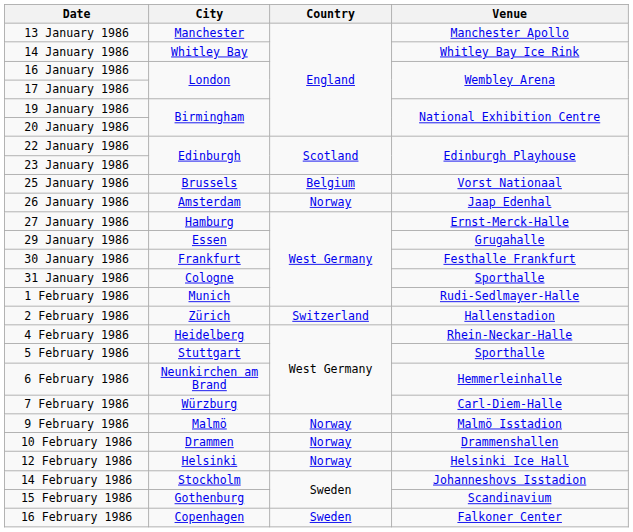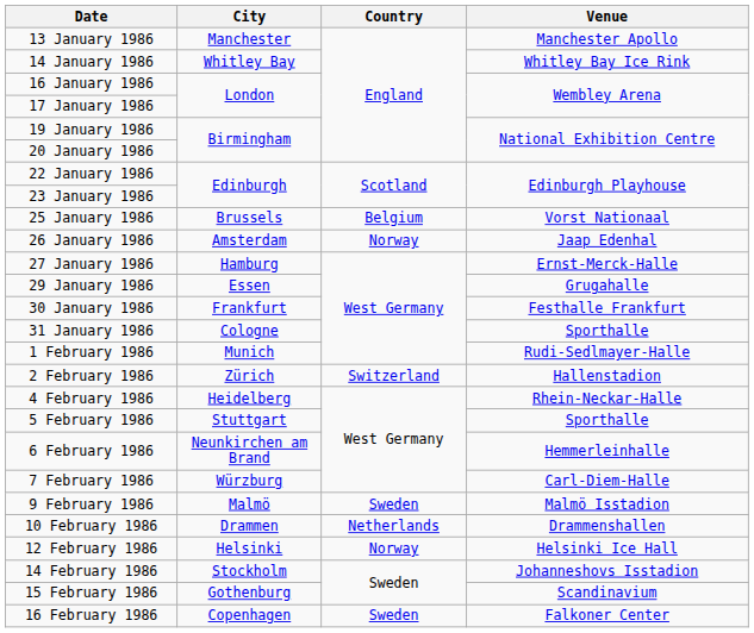 <table class="wikitable" style="text-align:center;">
 <tr>
 <th scope="col" style="width:12em;">Date</th>
 <th scope="col" style="width:10em;">City</th>
 <th scope="col" style="width:10em;">Country</th>
 <th scope="col" style="width:20em;">Venue</th>
 </tr>
 <tr>
 <td>13 January 1986</td>
 <td><a href='#'>Manchester</a></td>
 <td rowspan="6"><a href='#'>England</a></td>
 <td><a href='#'>Manchester Apollo</a></td>
 </tr>
 <tr>
 <td>14 January 1986</td>
 <td><a href='#'>Whitley Bay</a></td>
 <td><a href='#'>Whitley Bay Ice Rink</a></td>
 </tr>
 <tr>
 <td>16 January 1986</td>
 <td rowspan="2"><a href='#'>London</a></td>
 <td rowspan="2"><a href='#'>Wembley Arena</a></td>
 </tr>
 <tr>
 <td>17 January 1986</td>
 </tr>
 <tr>
 <td>19 January 1986</td>
 <td rowspan="2"><a href='#'>Birmingham</a></td>
 <td rowspan="2"><a href='#'>National Exhibition Centre</a></td>
 </tr>
 <tr>
 <td>20 January 1986</td>
 </tr>
 <tr>
 <td>22 January 1986</td>
 <td rowspan="2"><a href='#'>Edinburgh</a></td>
 <td rowspan="2"><a href='#'>Scotland</a></td>
 <td rowspan="2"><a href='#'>Edinburgh Playhouse</a></td>
 </tr>
 <tr>
 <td>23 January 1986</td>
 </tr>
 <tr>
 <td>25 January 1986</td>
 <td><a href='#'>Brussels</a></td>
 <td><a href='#'>Belgium</a></td>
 <td><a href='#'>Vorst Nationaal</a></td>
 </tr>
 <tr>
 <td>26 January 1986</td>
 <td><a href='#'>Amsterdam</a></td>
 <td><a href='#'>Norway</a></td>
 <td><a href='#'>Jaap Edenhal</a></td>
 </tr>
 <tr>
 <td>27 January 1986</td>
 <td><a href='#'>Hamburg</a></td>
 <td rowspan="5"><a href='#'>West Germany</a></td>
 <td><a href='#'>Ernst-Merck-Halle</a></td>
 </tr>
 <tr>
 <td>29 January 1986</td>
 <td><a href='#'>Essen</a></td>
 <td><a href='#'>Grugahalle</a></td>
 </tr>
 <tr>
 <td>30 January 1986</td>
 <td><a href='#'>Frankfurt</a></td>
 <td><a href='#'>Festhalle Frankfurt</a></td>
 </tr>
 <tr>
 <td>31 January 1986</td>
 <td><a href='#'>Cologne</a></td>
 <td><a href='#'>Sporthalle</a></td>
 </tr>
 <tr>
 <td>1 February 1986</td>
 <td><a href='#'>Munich</a></td>
 <td><a href='#'>Rudi-Sedlmayer-Halle</a></td>
 </tr>
 <tr>
 <td>2 February 1986</td>
 <td><a href='#'>Zürich</a></td>
 <td><a href='#'>Switzerland</a></td>
 <td><a href='#'>Hallenstadion</a></td>
 </tr>
 <tr>
 <td>4 February 1986</td>
 <td><a href='#'>Heidelberg</a></td>
 <td rowspan="4">West Germany</td>
 <td><a href='#'>Rhein-Neckar-Halle</a></td>
 </tr>
 <tr>
 <td>5 February 1986</td>
 <td><a href='#'>Stuttgart</a></td>
 <td><a href='#'>Sporthalle</a></td>
 </tr>
 <tr>
 <td>6 February 1986</td>
 <td><a href='#'>Neunkirchen am Brand</a></td>
 <td><a href='#'>Hemmerleinhalle</a></td>
 </tr>
 <tr>
 <td>7 February 1986</td>
 <td><a href='#'>Würzburg</a></td>
 <td><a href='#'>Carl-Diem-Halle</a></td>
 </tr>
 <tr>
 <td>9 February 1986</td>
 <td><a href='#'>Malmö</a></td>
-<td><a href='#'>Norway</a></td>
+<td><a href='#'>Sweden</a></td>
 <td><a href='#'>Malmö Isstadion</a></td>
 </tr>
 <tr>
 <td>10 February 1986</td>
 <td><a href='#'>Drammen</a></td>
-<td><a href='#'>Norway</a></td>
+<td><a href='#'>Netherlands</a></td>
 <td><a href='#'>Drammenshallen</a></td>
 </tr>
 <tr>
 <td>12 February 1986</td>
 <td><a href='#'>Helsinki</a></td>
 <td><a href='#'>Norway</a></td>
 <td><a href='#'>Helsinki Ice Hall</a></td>
 </tr>
 <tr>
 <td>14 February 1986</td>
 <td><a href='#'>Stockholm</a></td>
 <td rowspan="2">Sweden</td>
 <td><a href='#'>Johanneshovs Isstadion</a></td>
 </tr>
 <tr>
 <td>15 February 1986</td>
 <td><a href='#'>Gothenburg</a></td>
 <td><a href='#'>Scandinavium</a></td>
 </tr>
 <tr>
 <td>16 February 1986</td>
 <td><a href='#'>Copenhagen</a></td>
 <td><a href='#'>Sweden</a></td>
 <td><a href='#'>Falkoner Center</a></td>
 </tr>
 </table>
